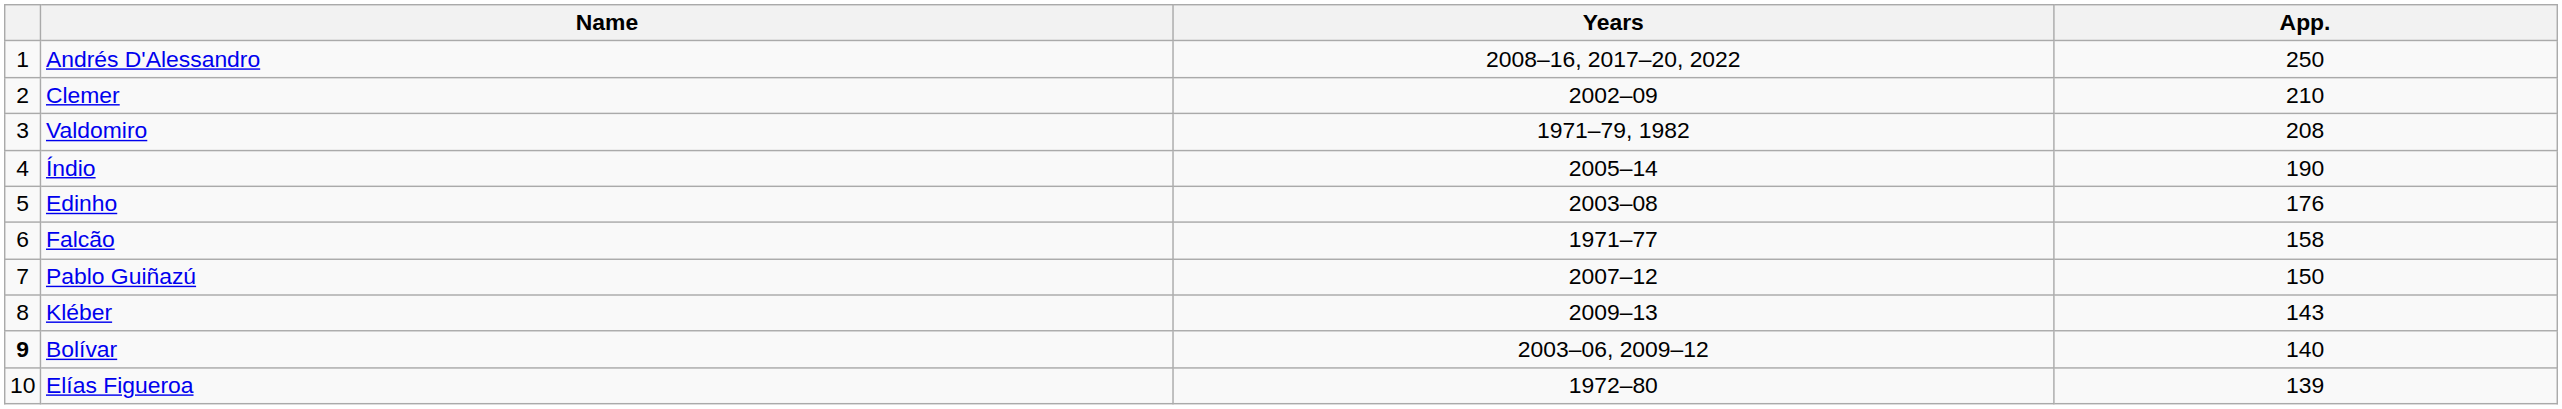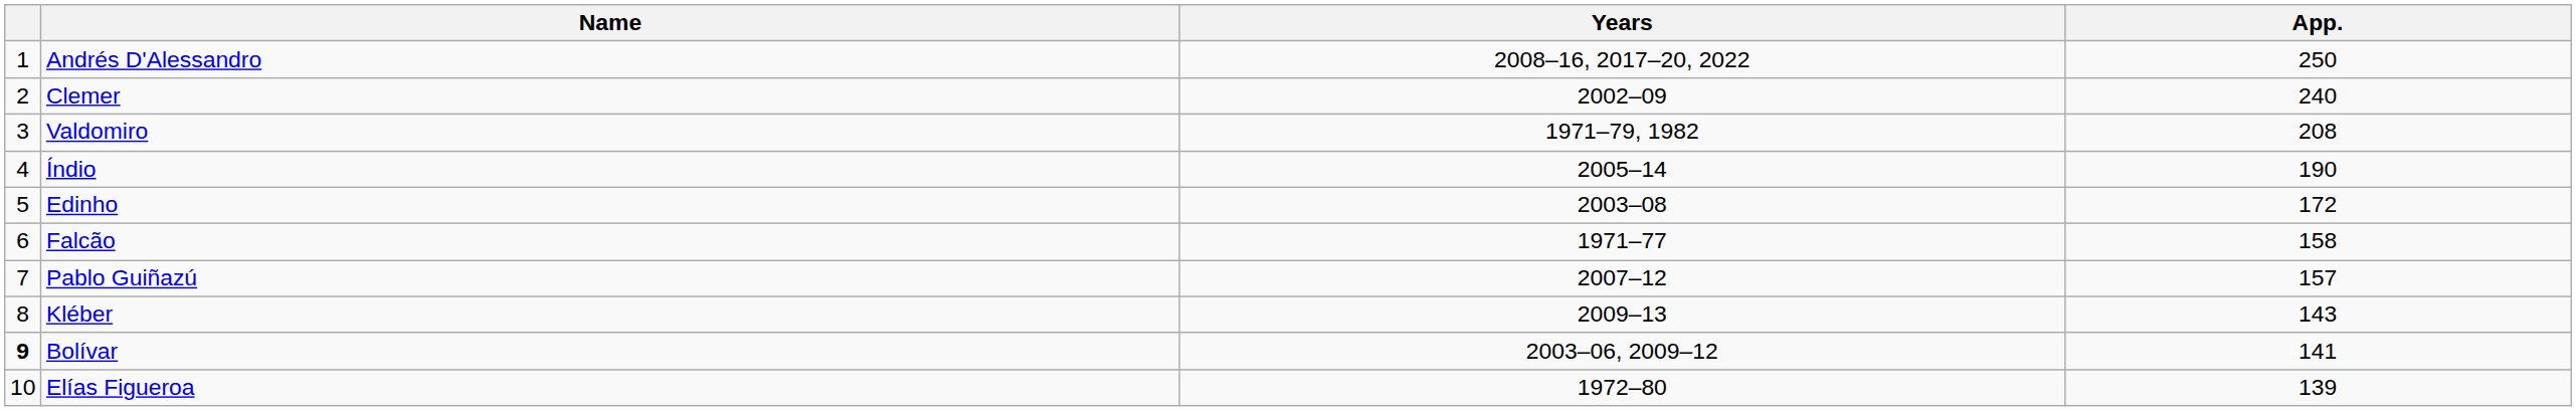 <table class="wikitable sortable" style="text-align: center;" width = 90%;>
 <tr>
 <th></th>
 <th width=45%>Name</th>
 <th width=35%>Years</th>
 <th width=20%>App.</th>
 </tr>
 <tr>
 <td>1</td>
 <td align="left"> <a href='#'>Andrés D'Alessandro</a></td>
 <td>2008–16, 2017–20, 2022</td>
 <td>250</td>
 </tr>
 <tr>
 <td>2</td>
 <td align="left"> <a href='#'>Clemer</a></td>
 <td>2002–09</td>
-<td>210</td>
+<td>240</td>
 </tr>
 <tr>
 <td>3</td>
 <td align="left"> <a href='#'>Valdomiro</a></td>
 <td>1971–79, 1982</td>
 <td>208</td>
 </tr>
 <tr>
 <td>4</td>
 <td align="left"> <a href='#'>Índio</a></td>
 <td>2005–14</td>
 <td>190</td>
 </tr>
 <tr>
 <td>5</td>
 <td align="left"> <a href='#'>Edinho</a></td>
 <td>2003–08</td>
-<td>176</td>
+<td>172</td>
 </tr>
 <tr>
 <td>6</td>
 <td align="left"> <a href='#'>Falcão</a></td>
 <td>1971–77</td>
 <td>158</td>
 </tr>
 <tr>
 <td>7</td>
 <td align="left"> <a href='#'>Pablo Guiñazú</a></td>
 <td>2007–12</td>
-<td>150</td>
+<td>157</td>
 </tr>
 <tr>
 <td>8</td>
 <td align="left"> <a href='#'>Kléber</a></td>
 <td>2009–13</td>
 <td>143</td>
 </tr>
 <tr>
 <td><strong>9</strong></td>
 <td align="left"> <a href='#'>Bolívar</a></td>
 <td>2003–06, 2009–12</td>
-<td>140</td>
+<td>141</td>
 </tr>
 <tr>
 <td>10</td>
 <td align="left"> <a href='#'>Elías Figueroa</a></td>
 <td>1972–80</td>
 <td>139</td>
 </tr>
 </table>
